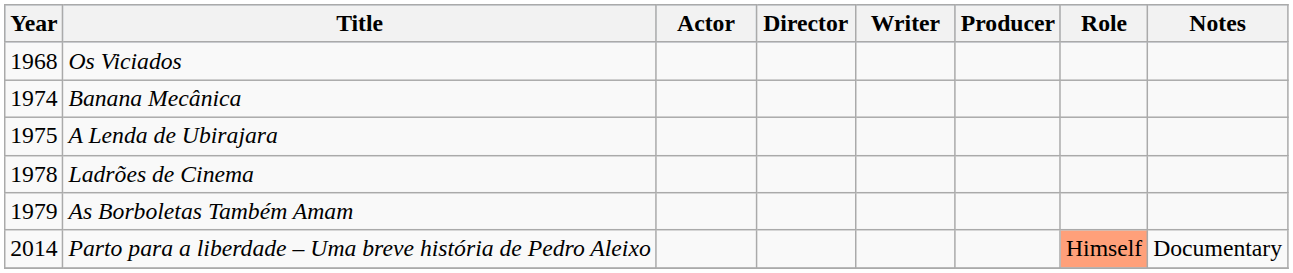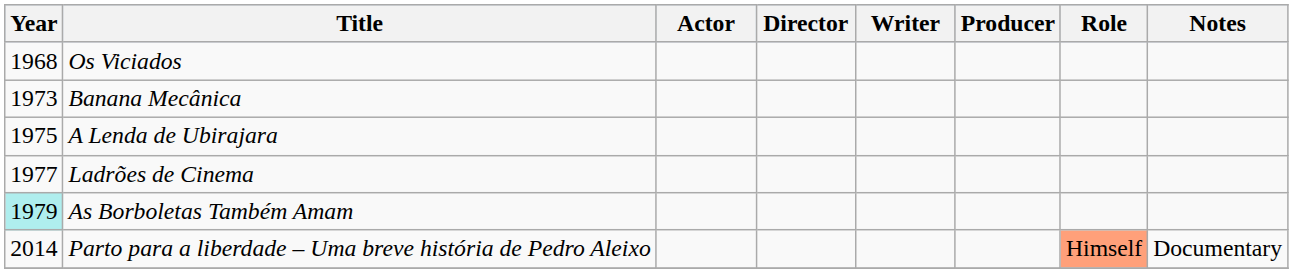 <table class="wikitable sortable">
 <tr style="background:#b0c4de; text-align:center;">
 <th>Year</th>
 <th>Title</th>
 <th width=60>Actor</th>
 <th width=60>Director</th>
 <th width=60>Writer</th>
 <th width=60>Producer</th>
 <th>Role</th>
 <th>Notes</th>
 </tr>
 <tr>
 <td>1968</td>
 <td><em>Os Viciados</em></td>
 <td></td>
 <td></td>
 <td></td>
 <td></td>
 <td></td>
 <td></td>
 </tr>
 <tr>
-<td>1974</td>
+<td>1973</td>
 <td><em>Banana Mecânica</em></td>
 <td></td>
 <td></td>
 <td></td>
 <td></td>
 <td></td>
 <td></td>
 </tr>
 <tr>
 <td>1975</td>
 <td><em>A Lenda de Ubirajara</em></td>
 <td></td>
 <td></td>
 <td></td>
 <td></td>
 <td></td>
 <td></td>
 </tr>
 <tr>
-<td>1978</td>
+<td>1977</td>
 <td><em>Ladrões de Cinema</em></td>
 <td></td>
 <td></td>
 <td></td>
 <td></td>
 <td></td>
 <td></td>
 </tr>
 <tr>
-<td>1979</td>
+<td style="background: paleturquoise;">1979</td>
 <td><em>As Borboletas Também Amam</em></td>
 <td></td>
 <td></td>
 <td></td>
 <td></td>
 <td></td>
 <td></td>
 </tr>
 <tr>
 <td>2014</td>
 <td><em>Parto para a liberdade – Uma breve história de Pedro Aleixo</em></td>
 <td></td>
 <td></td>
 <td></td>
 <td></td>
 <td style="background: lightsalmon;">Himself</td>
 <td>Documentary</td>
 </tr>
 <tr>
 </tr>
 </table>
